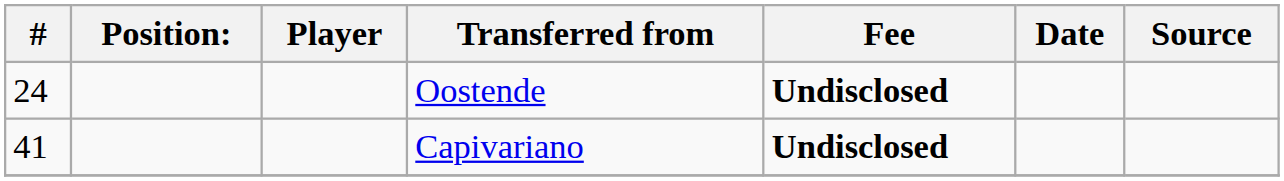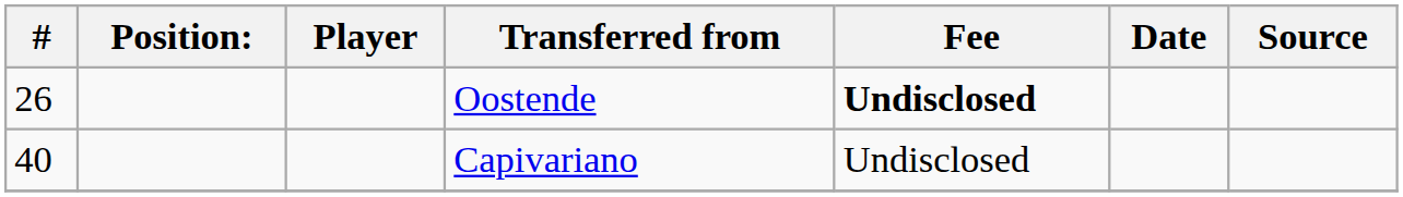 <table class="wikitable sortable" style="width:90%; text-align:center; font-size:95%; text-align:left;">
 <tr>
 <th>#</th>
 <th>Position:</th>
 <th>Player</th>
 <th>Transferred from</th>
 <th>Fee</th>
 <th>Date</th>
 <th>Source</th>
 </tr>
 <tr>
-<td>24</td>
+<td>26</td>
 <td></td>
 <td></td>
 <td> <a href='#'>Oostende</a></td>
 <td><strong>Undisclosed</strong></td>
 <td></td>
 <td></td>
 </tr>
 <tr>
-<td>41</td>
+<td>40</td>
 <td></td>
 <td></td>
 <td> <a href='#'>Capivariano</a></td>
-<td><strong>Undisclosed</strong></td>
+<td>Undisclosed</td>
 <td></td>
 <td></td>
 </tr>
 <tr>
 </tr>
 </table>
